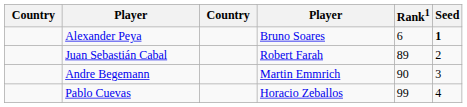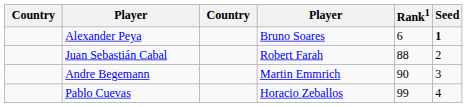 <table class="sortable wikitable">
 <tr>
 <th width="70">Country</th>
 <th width="175">Player</th>
 <th width="70">Country</th>
 <th width="175">Player</th>
 <th>Rank<sup>1</sup></th>
 <th>Seed</th>
 </tr>
 <tr>
 <td></td>
 <td><a href='#'>Alexander Peya</a></td>
 <td></td>
 <td><a href='#'>Bruno Soares</a></td>
 <td>6</td>
 <td><strong>1</strong></td>
 </tr>
 <tr>
 <td></td>
 <td><a href='#'>Juan Sebastián Cabal</a></td>
 <td></td>
 <td><a href='#'>Robert Farah</a></td>
-<td>89</td>
+<td>88</td>
 <td>2</td>
 </tr>
 <tr>
 <td></td>
 <td><a href='#'>Andre Begemann</a></td>
 <td></td>
 <td><a href='#'>Martin Emmrich</a></td>
 <td>90</td>
 <td>3</td>
 </tr>
 <tr>
 <td></td>
 <td><a href='#'>Pablo Cuevas</a></td>
 <td></td>
 <td><a href='#'>Horacio Zeballos</a></td>
 <td>99</td>
 <td>4</td>
 </tr>
 </table>
